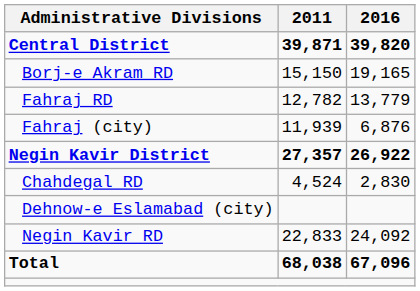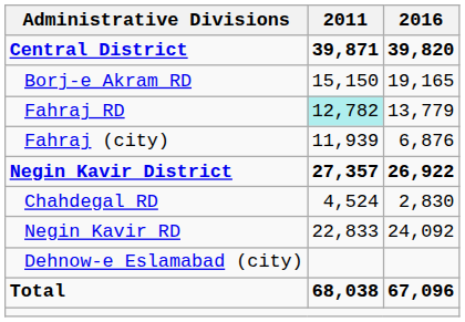 <table class="wikitable">
 <tr>
 <th>Administrative Divisions</th>
 <th>2011</th>
 <th>2016</th>
 </tr>
 <tr>
 <td><strong><a href='#'>Central District</a></strong></td>
 <td style="text-align: right;"><strong>39,871</strong></td>
 <td style="text-align: right;"><strong>39,820</strong></td>
 </tr>
 <tr>
 <td style="padding-left: 1em;"><a href='#'>Borj-e Akram RD</a></td>
 <td style="text-align: right;">15,150</td>
 <td style="text-align: right;">19,165</td>
 </tr>
 <tr>
 <td style="padding-left: 1em;"><a href='#'>Fahraj RD</a></td>
-<td style="text-align: right;">12,782</td>
+<td style="background: paleturquoise; text-align: right;">12,782</td>
 <td style="text-align: right;">13,779</td>
 </tr>
 <tr>
 <td style="padding-left: 1em;"><a href='#'>Fahraj</a> (city)</td>
 <td style="text-align: right;">11,939</td>
 <td style="text-align: right;">6,876</td>
 </tr>
 <tr>
 <td><strong><a href='#'>Negin Kavir District</a></strong></td>
 <td style="text-align: right;"><strong>27,357</strong></td>
 <td style="text-align: right;"><strong>26,922</strong></td>
 </tr>
 <tr>
 <td style="padding-left: 1em;"><a href='#'>Chahdegal RD</a></td>
 <td style="text-align: right;">4,524</td>
 <td style="text-align: right;">2,830</td>
 </tr>
 <tr>
+<td style="padding-left: 1em;"><a href='#'>Negin Kavir RD</a></td>
+<td style="text-align: right;">22,833</td>
+<td style="text-align: right;">24,092</td>
+</tr>
+<tr>
 <td style="padding-left: 1em;"><a href='#'>Dehnow-e Eslamabad</a> (city)</td>
 <td style="text-align: right;"></td>
 <td style="text-align: right;"></td>
-</tr>
-<tr>
-<td style="padding-left: 1em;"><a href='#'>Negin Kavir RD</a></td>
-<td style="text-align: right;">22,833</td>
-<td style="text-align: right;">24,092</td>
 </tr>
 <tr>
 <td><strong>Total</strong></td>
 <td style="text-align: right;"><strong>68,038</strong></td>
 <td style="text-align: right;"><strong>67,096</strong></td>
 </tr>
 <tr>
 <td colspan=3></td>
 </tr>
 </table>
